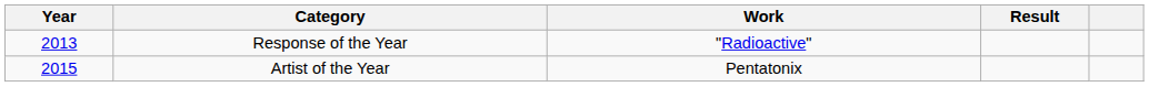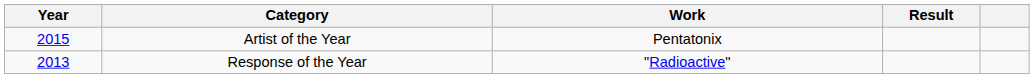 <table class="wikitable">
 <tr>
 <th style="width:5%;">Year</th>
 <th style="width:20%;">Category</th>
 <th style="width:20%;">Work</th>
 <th style="width:5%;">Result</th>
 <th style="width:2.5%;"></th>
 </tr>
 <tr>
+<td style="text-align:center;"><a href='#'>2015</a></td>
+<td style="text-align:center;">Artist of the Year</td>
+<td style="text-align:center;">Pentatonix</td>
+<td></td>
+<td style="text-align:center;"></td>
+</tr>
+<tr>
 <td style="text-align:center;"><a href='#'>2013</a></td>
 <td style="text-align:center;">Response of the Year</td>
 <td style="text-align:center;">"<a href='#'>Radioactive</a>" </td>
 <td></td>
 <td style="text-align:center;"></td>
 </tr>
-<tr>
-<td style="text-align:center;"><a href='#'>2015</a></td>
-<td style="text-align:center;">Artist of the Year</td>
-<td style="text-align:center;">Pentatonix</td>
-<td></td>
-<td style="text-align:center;"></td>
-</tr>
 </table>
